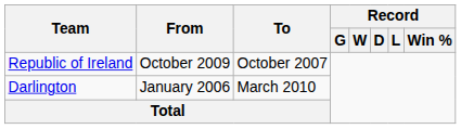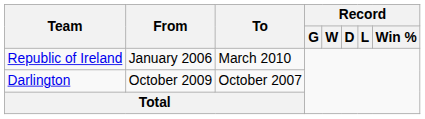 <table class="wikitable" style="text-align: center">
 <tr>
 <th rowspan=2>Team</th>
 <th rowspan=2>From</th>
 <th rowspan=2>To</th>
 <th colspan="5">Record</th>
 </tr>
 <tr>
 <th>G</th>
 <th>W</th>
 <th>D</th>
 <th>L</th>
 <th>Win %</th>
 </tr>
 <tr>
 <td align=left><a href='#'>Republic of Ireland</a></td>
-<td align=left>October 2009</td>
-<td align=left>October 2007<br></td>
+<td align=left>January 2006</td>
+<td align=left>March 2010<br></td>
 </tr>
 <tr>
 <td align=left><a href='#'>Darlington</a></td>
-<td align=left>January 2006</td>
-<td align=left>March 2010<br></td>
+<td align=left>October 2009</td>
+<td align=left>October 2007<br></td>
 </tr>
 <tr>
 <th colspan=3>Total<br></th>
 </tr>
 </table>
